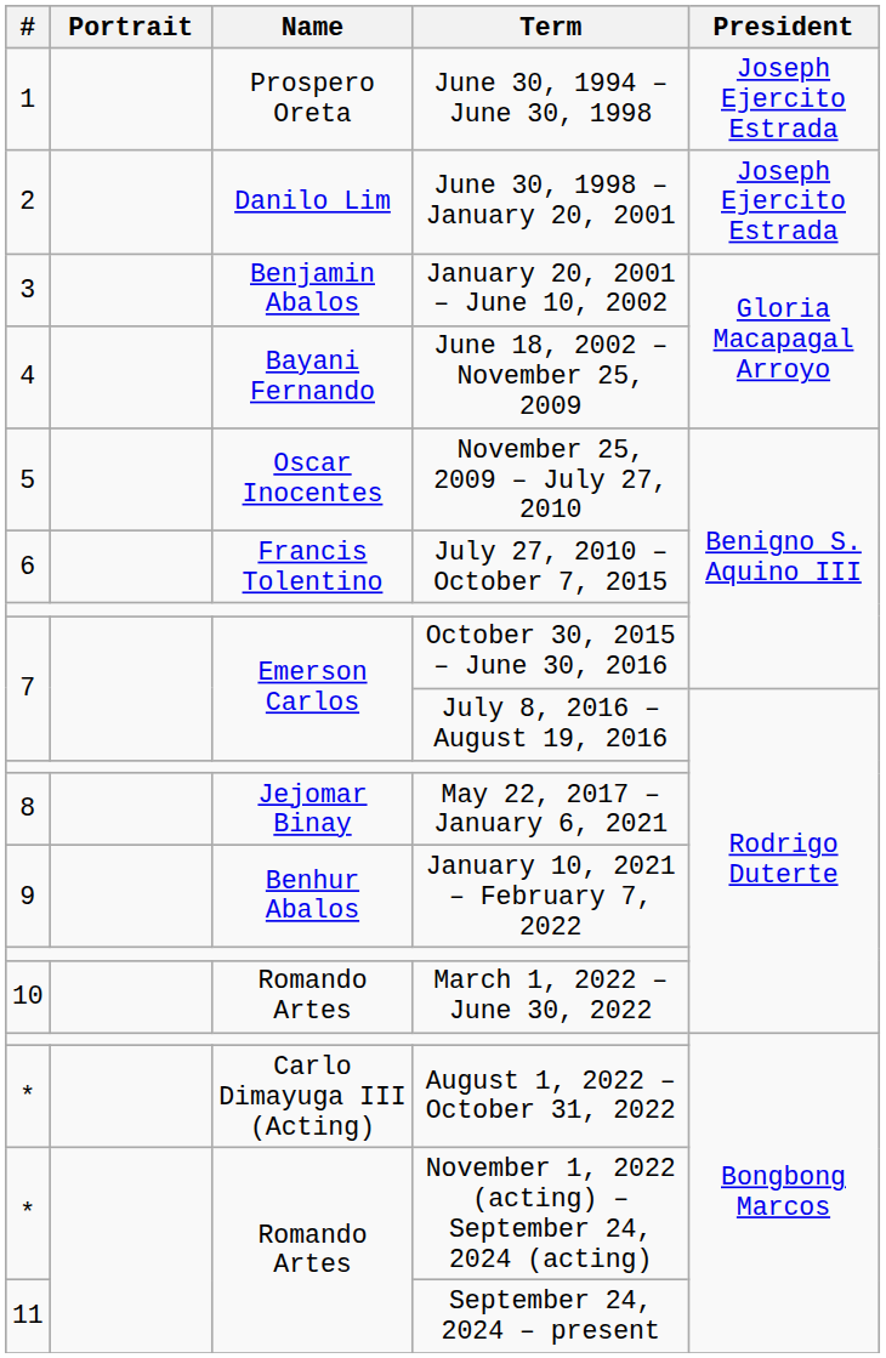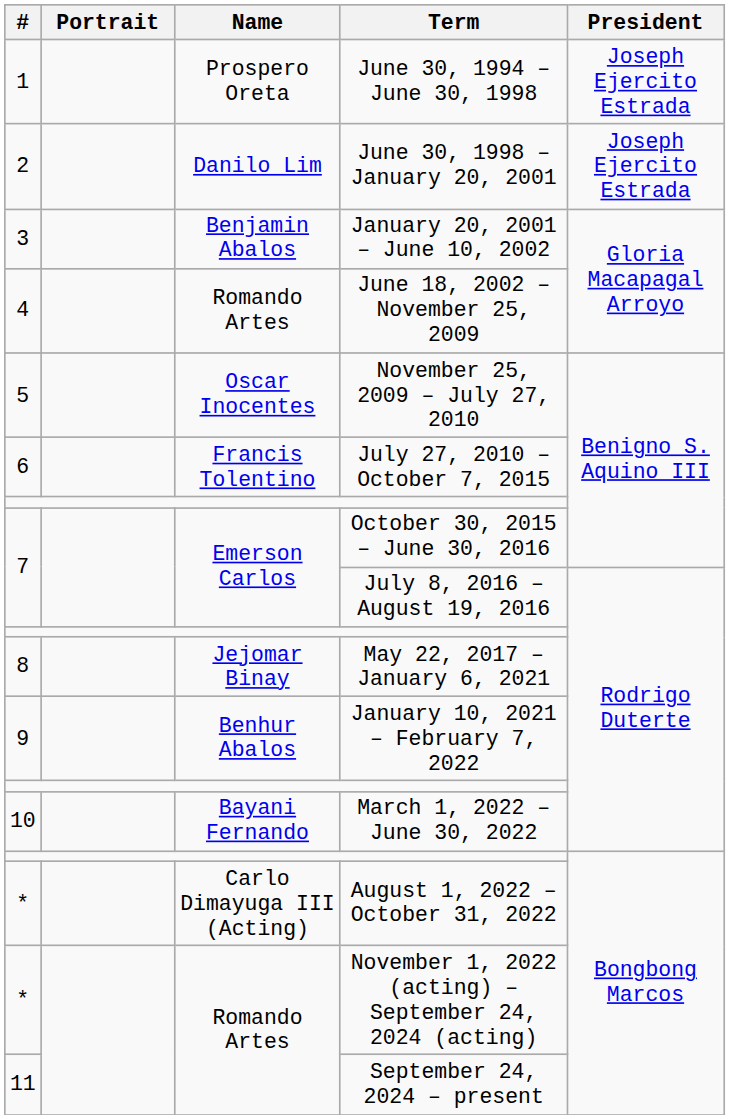 <table class="wikitable" style="width:70%; text-align:center">
 <tr>
 <th>#</th>
 <th>Portrait</th>
 <th>Name</th>
 <th>Term</th>
 <th>President</th>
 </tr>
 <tr>
 <td>1</td>
 <td width=75px align=center></td>
 <td>Prospero Oreta</td>
 <td>June 30, 1994 – June 30, 1998<br></td>
 <td><a href='#'>Joseph Ejercito Estrada</a></td>
 </tr>
 <tr>
 <td>2</td>
 <td width=75px align=center></td>
 <td><a href='#'>Danilo Lim</a></td>
 <td>June 30, 1998 – January 20, 2001<br></td>
 <td><a href='#'>Joseph Ejercito Estrada</a></td>
 </tr>
 <tr>
 <td>3</td>
 <td width=75px align=center></td>
 <td><a href='#'>Benjamin Abalos</a></td>
 <td>January 20, 2001 – June 10, 2002<br></td>
 <td rowspan="3"><a href='#'>Gloria Macapagal Arroyo</a></td>
 </tr>
 <tr>
 <td>4</td>
 <td width=75px align=center></td>
-<td><a href='#'>Bayani Fernando</a></td>
+<td>Romando Artes</td>
 <td>June 18, 2002 – November 25, 2009<br></td>
 </tr>
 <tr>
 <td rowspan="2">5</td>
 <td width=75px align=center rowspan=2></td>
 <td rowspan="2"><a href='#'>Oscar Inocentes</a></td>
 <td rowspan="2">November 25, 2009 – July 27, 2010<br></td>
 </tr>
 <tr>
 <td rowspan="4"><a href='#'>Benigno S. Aquino III</a></td>
 </tr>
 <tr>
 <td>6</td>
 <td width=75px align=center></td>
 <td><a href='#'>Francis Tolentino</a></td>
 <td>July 27, 2010 – October 7, 2015<br></td>
 </tr>
 <tr>
 <td colspan=4 align=center></td>
 </tr>
 <tr>
 <td rowspan=2>7</td>
 <td width=75px align=center rowspan=2></td>
 <td rowspan=2><a href='#'>Emerson Carlos</a></td>
 <td>October 30, 2015 – June 30, 2016<br></td>
 </tr>
 <tr>
 <td>July 8, 2016 – August 19, 2016<br></td>
 <td rowspan="6"><a href='#'>Rodrigo Duterte</a></td>
 </tr>
 <tr>
 <td colspan=4 align=center></td>
 </tr>
 <tr>
 <td>8</td>
 <td></td>
 <td><a href='#'>Jejomar Binay</a></td>
 <td>May 22, 2017 – January 6, 2021<br></td>
 </tr>
 <tr>
 <td>9</td>
 <td width=75px align=center></td>
 <td><a href='#'>Benhur Abalos</a></td>
 <td>January 10, 2021 – February 7, 2022<br></td>
 </tr>
 <tr>
 <td colspan=4 align=center></td>
 </tr>
 <tr>
 <td>10</td>
 <td width=75px align=center></td>
-<td>Romando Artes</td>
+<td><a href='#'>Bayani Fernando</a></td>
 <td>March 1, 2022 – June 30, 2022<br></td>
 </tr>
 <tr>
 <td colspan=4 align=center></td>
 <td rowspan="4"><a href='#'>Bongbong Marcos</a></td>
 </tr>
 <tr>
 <td>*</td>
 <td></td>
 <td>Carlo Dimayuga III (Acting)</td>
 <td>August 1, 2022 – October 31, 2022<br></td>
 </tr>
 <tr>
 <td>*</td>
 <td rowspan=2 width=75px align=center></td>
 <td rowspan=2>Romando Artes</td>
 <td>November 1, 2022 (acting) – September 24, 2024 (acting)<br></td>
 </tr>
 <tr>
 <td>11</td>
 <td>September 24, 2024 – present<br></td>
 </tr>
 <tr>
 </tr>
 </table>
